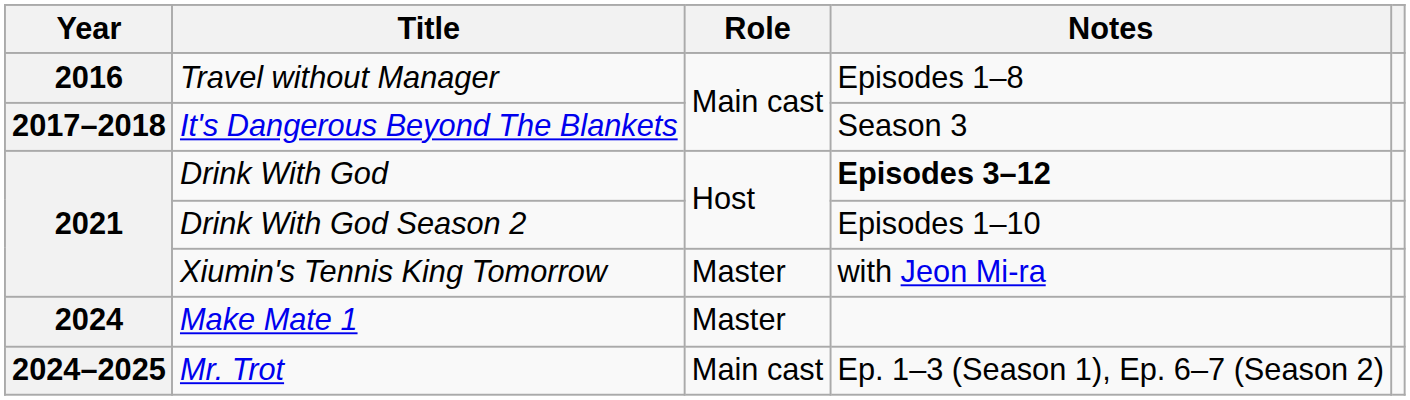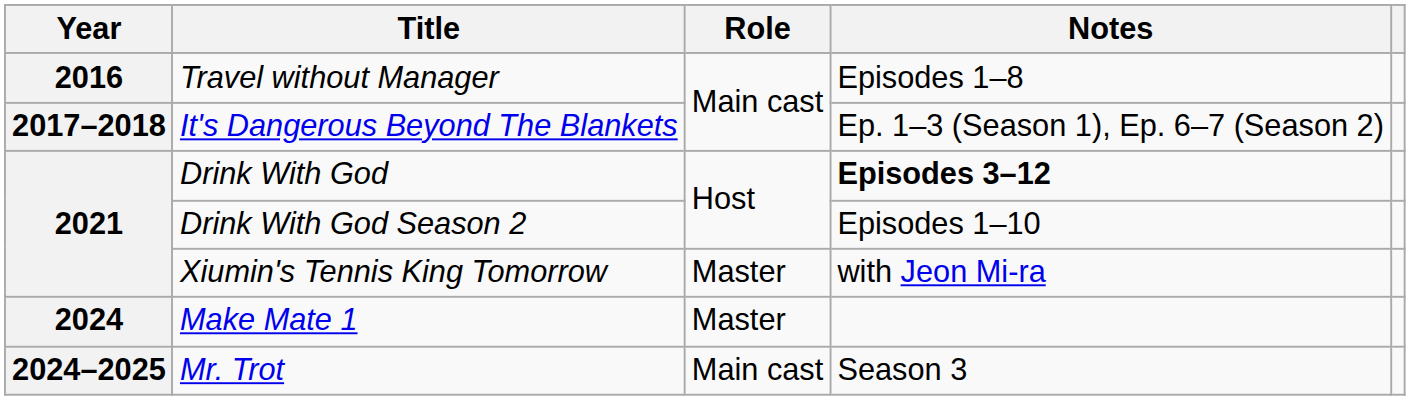 <table class="wikitable plainrowheaders">
 <tr>
 <th scope="col">Year</th>
 <th scope="col">Title</th>
 <th scope="col">Role</th>
 <th scope="col">Notes</th>
 <th scope="col" class="unsortable"></th>
 </tr>
 <tr>
 <th scope="row">2016</th>
 <td><em>Travel without Manager</em></td>
 <td rowspan="2">Main cast</td>
 <td>Episodes 1–8</td>
 <td style="text-align:center"></td>
 </tr>
 <tr>
 <th scope="row">2017–2018</th>
 <td><em><a href='#'>It's Dangerous Beyond The Blankets</a></em></td>
-<td>Season 3</td>
+<td>Ep. 1–3 (Season 1), Ep. 6–7 (Season 2)</td>
 <td style="text-align:center"></td>
 </tr>
 <tr>
 <th scope="row" rowspan="3">2021</th>
 <td><em>Drink With God</em></td>
 <td rowspan="2">Host</td>
 <td><strong>Episodes 3–12</strong></td>
 <td style="text-align:center"></td>
 </tr>
 <tr>
 <td><em>Drink With God Season 2</em></td>
 <td>Episodes 1–10</td>
 <td style="text-align:center"></td>
 </tr>
 <tr>
 <td><em>Xiumin's Tennis King Tomorrow </em></td>
 <td>Master</td>
 <td>with <a href='#'>Jeon Mi-ra</a></td>
 <td style="text-align:center"></td>
 </tr>
 <tr>
 <th scope="row">2024</th>
 <td><em><a href='#'>Make Mate 1</a> </em></td>
 <td>Master</td>
 <td></td>
 <td style="text-align:center"></td>
 </tr>
 <tr>
 <th scope="row">2024–2025</th>
 <td><em><a href='#'>Mr. Trot</a></em></td>
 <td>Main cast</td>
-<td>Ep. 1–3 (Season 1), Ep. 6–7 (Season 2)</td>
+<td>Season 3</td>
 <td style="text-align:center"></td>
 </tr>
 </table>
